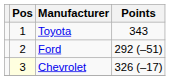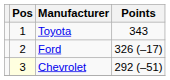 <table class="wikitable" style="font-size: 95%">
 <tr>
 <th></th>
 <th>Pos</th>
 <th>Manufacturer</th>
 <th>Points</th>
 </tr>
 <tr>
 <td align="left"></td>
 <td style="text-align:center;">1</td>
 <td><a href='#'>Toyota</a></td>
 <td style="text-align:center;">343</td>
 </tr>
 <tr>
 <td align="left"></td>
 <td style="text-align:center;">2</td>
 <td><a href='#'>Ford</a></td>
-<td style="text-align:center;">292 (–51)</td>
+<td style="text-align:center;">326 (–17)</td>
 </tr>
 <tr>
 <td align="left"></td>
 <td style="background: lightyellow; text-align:center;">3</td>
 <td><a href='#'>Chevrolet</a></td>
-<td style="text-align:center;">326 (–17)</td>
+<td style="text-align:center;">292 (–51)</td>
 </tr>
 <tr class="sortbottom">
 </tr>
 </table>
